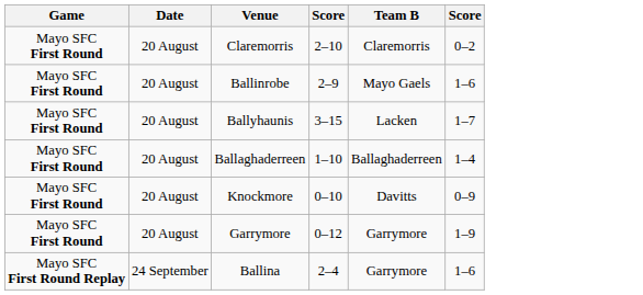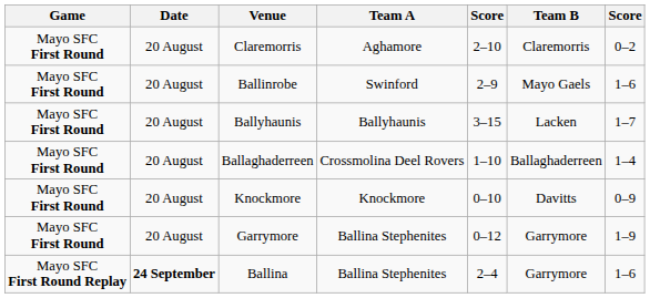 <table class="wikitable">
 <tr>
 <th>Game</th>
 <th>Date</th>
 <th>Venue</th>
+<th>Team A</th>
 <th>Score</th>
 <th>Team B</th>
 <th>Score</th>
 </tr>
 <tr align="center">
 <td>Mayo SFC<br><strong>First Round</strong></td>
 <td>20 August</td>
 <td>Claremorris</td>
+<td>Aghamore</td>
 <td>2–10</td>
 <td>Claremorris</td>
 <td>0–2</td>
 </tr>
 <tr align="center">
 <td>Mayo SFC<br><strong>First Round</strong></td>
 <td>20 August</td>
 <td>Ballinrobe</td>
+<td>Swinford</td>
 <td>2–9</td>
 <td>Mayo Gaels</td>
 <td>1–6</td>
 </tr>
 <tr align="center">
 <td>Mayo SFC<br><strong>First Round</strong></td>
 <td>20 August</td>
+<td>Ballyhaunis</td>
 <td>Ballyhaunis</td>
 <td>3–15</td>
 <td>Lacken</td>
 <td>1–7</td>
 </tr>
 <tr align="center">
 <td>Mayo SFC<br><strong>First Round</strong></td>
 <td>20 August</td>
 <td>Ballaghaderreen</td>
+<td>Crossmolina Deel Rovers</td>
 <td>1–10</td>
 <td>Ballaghaderreen</td>
 <td>1–4</td>
 </tr>
 <tr align="center">
 <td>Mayo SFC<br><strong>First Round</strong></td>
 <td>20 August</td>
+<td>Knockmore</td>
 <td>Knockmore</td>
 <td>0–10</td>
 <td>Davitts</td>
 <td>0–9</td>
 </tr>
 <tr align="center">
 <td>Mayo SFC<br><strong>First Round</strong></td>
 <td>20 August</td>
 <td>Garrymore</td>
+<td>Ballina Stephenites</td>
 <td>0–12</td>
 <td>Garrymore</td>
 <td>1–9</td>
 </tr>
 <tr align="center">
 <td>Mayo SFC<br><strong>First Round Replay</strong></td>
-<td>24 September</td>
+<td><strong>24 September</strong></td>
 <td>Ballina</td>
+<td>Ballina Stephenites</td>
 <td>2–4</td>
 <td>Garrymore</td>
 <td>1–6</td>
 </tr>
 </table>
